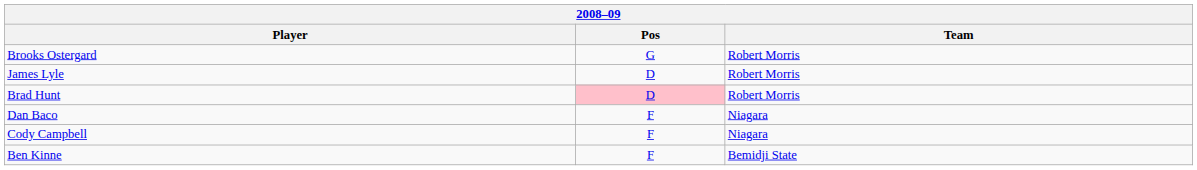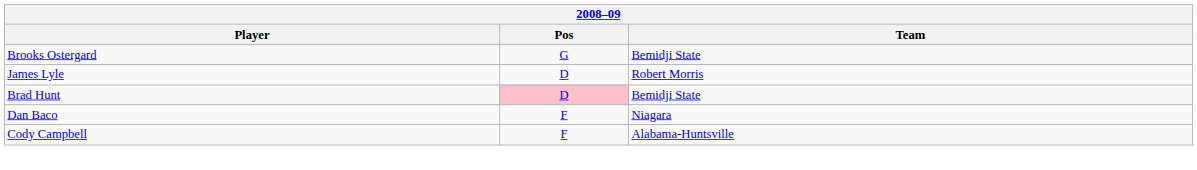 <table class="wikitable" width=95%>
 <tr>
 <th colspan=3><a href='#'>2008–09</a></th>
 </tr>
 <tr>
 <th>Player</th>
 <th>Pos</th>
 <th>Team</th>
 </tr>
 <tr>
 <td><a href='#'>Brooks Ostergard</a></td>
 <td style="text-align:center;"><a href='#'>G</a></td>
-<td><a href='#'>Robert Morris</a></td>
+<td><a href='#'>Bemidji State</a></td>
 </tr>
 <tr>
 <td><a href='#'>James Lyle</a></td>
 <td style="text-align:center;"><a href='#'>D</a></td>
 <td><a href='#'>Robert Morris</a></td>
 </tr>
 <tr>
 <td><a href='#'>Brad Hunt</a></td>
 <td style="background: pink; text-align:center;"><a href='#'>D</a></td>
-<td><a href='#'>Robert Morris</a></td>
+<td><a href='#'>Bemidji State</a></td>
 </tr>
 <tr>
 <td><a href='#'>Dan Baco</a></td>
 <td style="text-align:center;"><a href='#'>F</a></td>
 <td><a href='#'>Niagara</a></td>
 </tr>
 <tr>
 <td><a href='#'>Cody Campbell</a></td>
 <td style="text-align:center;"><a href='#'>F</a></td>
-<td><a href='#'>Niagara</a></td>
-</tr>
-<tr>
-<td><a href='#'>Ben Kinne</a></td>
-<td style="text-align:center;"><a href='#'>F</a></td>
-<td><a href='#'>Bemidji State</a></td>
+<td><a href='#'>Alabama-Huntsville</a></td>
 </tr>
 </table>
